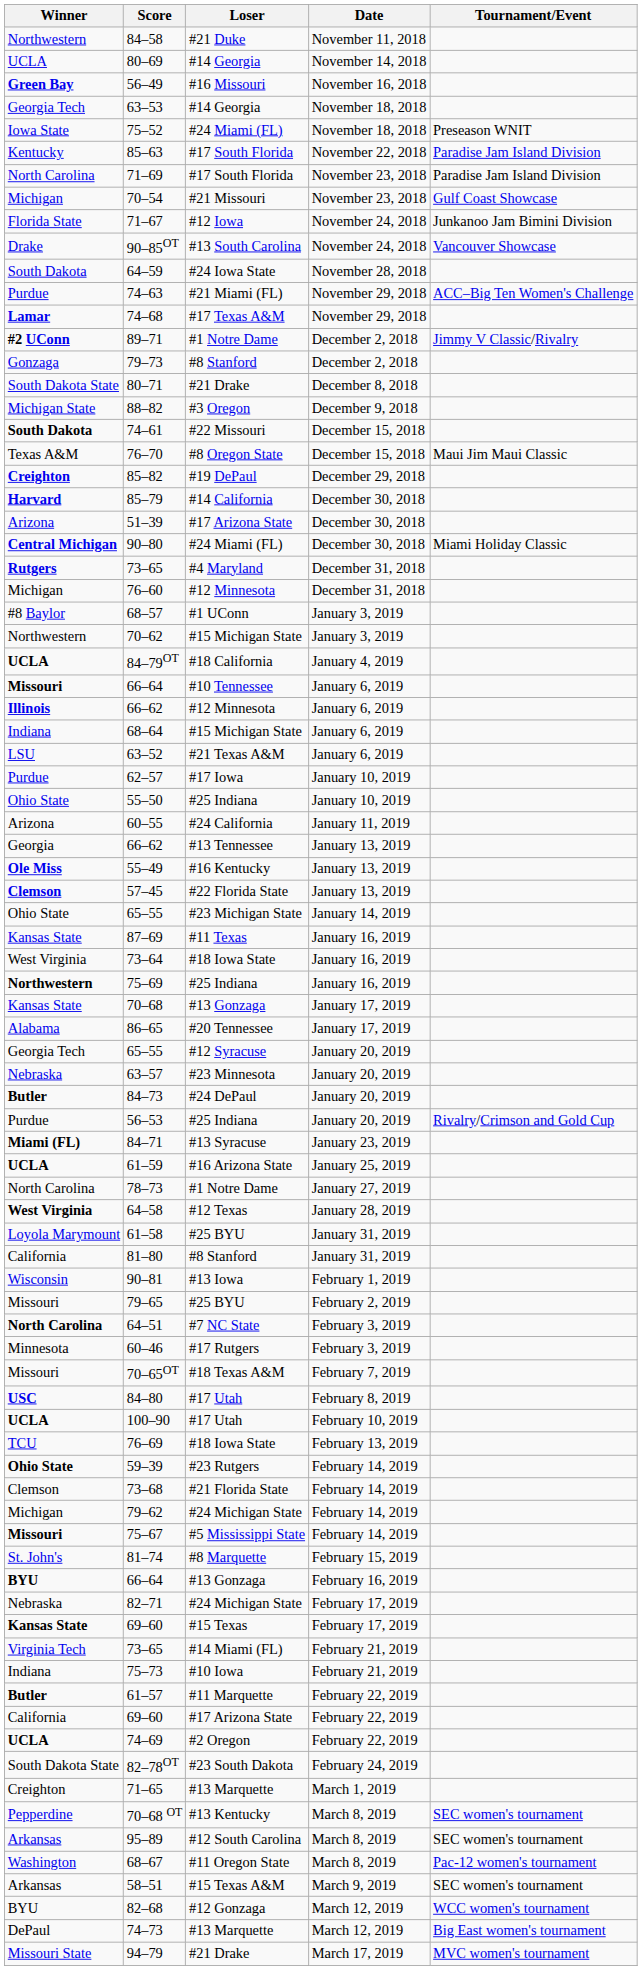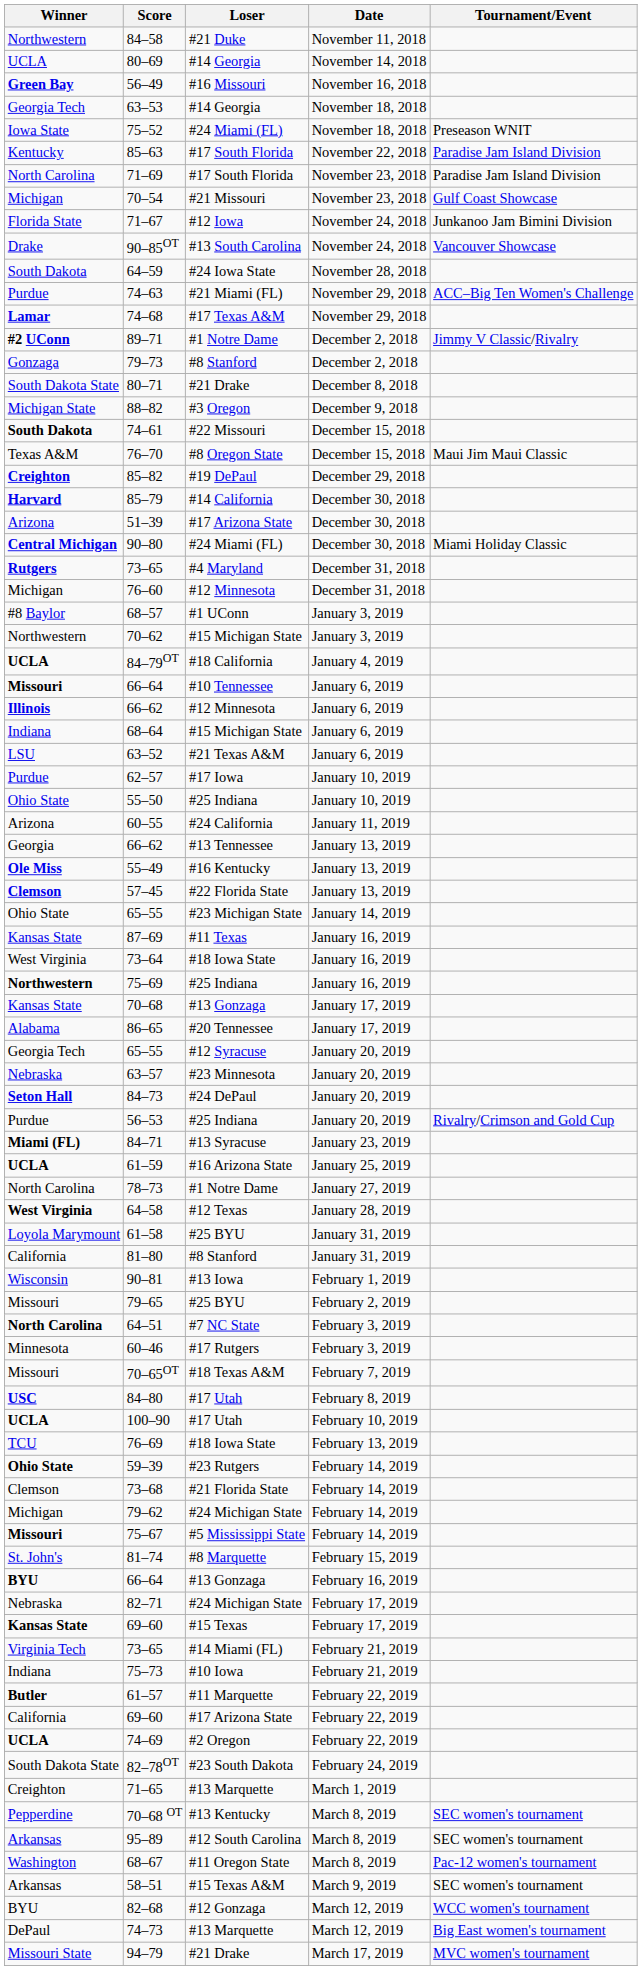 <table class="wikitable sortable “wikitable" sortable”>
 <tr>
 <th>Winner</th>
 <th>Score</th>
 <th>Loser</th>
 <th>Date</th>
 <th>Tournament/Event</th>
 </tr>
 <tr>
 <td><a href='#'>Northwestern</a></td>
 <td>84–58</td>
 <td>#21 <a href='#'>Duke</a></td>
 <td>November 11, 2018</td>
 <td></td>
 </tr>
 <tr>
 <td><a href='#'>UCLA</a></td>
 <td>80–69</td>
 <td>#14 <a href='#'>Georgia</a></td>
 <td>November 14, 2018</td>
 <td></td>
 </tr>
 <tr>
 <td><strong><a href='#'>Green Bay</a></strong></td>
 <td>56–49</td>
 <td>#16 <a href='#'>Missouri</a></td>
 <td>November 16, 2018</td>
 <td></td>
 </tr>
 <tr>
 <td><a href='#'>Georgia Tech</a></td>
 <td>63–53</td>
 <td>#14 Georgia</td>
 <td>November 18, 2018</td>
 <td></td>
 </tr>
 <tr>
 <td><a href='#'>Iowa State</a></td>
 <td>75–52</td>
 <td>#24 <a href='#'>Miami (FL)</a></td>
 <td>November 18, 2018</td>
 <td>Preseason WNIT</td>
 </tr>
 <tr>
 <td><a href='#'>Kentucky</a></td>
 <td>85–63</td>
 <td>#17 <a href='#'>South Florida</a></td>
 <td>November 22, 2018</td>
 <td><a href='#'>Paradise Jam Island Division</a></td>
 </tr>
 <tr>
 <td><a href='#'>North Carolina</a></td>
 <td>71–69</td>
 <td>#17 South Florida</td>
 <td>November 23, 2018</td>
 <td>Paradise Jam Island Division</td>
 </tr>
 <tr>
 <td><a href='#'>Michigan</a></td>
 <td>70–54</td>
 <td>#21 Missouri</td>
 <td>November 23, 2018</td>
 <td><a href='#'>Gulf Coast Showcase</a></td>
 </tr>
 <tr>
 <td><a href='#'>Florida State</a></td>
 <td>71–67</td>
 <td>#12 <a href='#'>Iowa</a></td>
 <td>November 24, 2018</td>
 <td>Junkanoo Jam Bimini Division</td>
 </tr>
 <tr>
 <td><a href='#'>Drake</a></td>
 <td>90–85<sup>OT</sup></td>
 <td>#13 <a href='#'>South Carolina</a></td>
 <td>November 24, 2018</td>
 <td><a href='#'>Vancouver Showcase</a></td>
 </tr>
 <tr>
 <td><a href='#'>South Dakota</a></td>
 <td>64–59</td>
 <td>#24 Iowa State</td>
 <td>November 28, 2018</td>
 <td></td>
 </tr>
 <tr>
 <td><a href='#'>Purdue</a></td>
 <td>74–63</td>
 <td>#21 Miami (FL)</td>
 <td>November 29, 2018</td>
 <td><a href='#'>ACC–Big Ten Women's Challenge</a></td>
 </tr>
 <tr>
 <td><strong><a href='#'>Lamar</a></strong></td>
 <td>74–68</td>
 <td>#17 <a href='#'>Texas A&M</a></td>
 <td>November 29, 2018</td>
 <td></td>
 </tr>
 <tr>
 <td><strong>#2 <a href='#'>UConn</a></strong></td>
 <td>89–71</td>
 <td>#1 <a href='#'>Notre Dame</a></td>
 <td>December 2, 2018</td>
 <td><a href='#'>Jimmy V Classic</a>/<a href='#'>Rivalry</a></td>
 </tr>
 <tr>
 <td><a href='#'>Gonzaga</a></td>
 <td>79–73</td>
 <td>#8 <a href='#'>Stanford</a></td>
 <td>December 2, 2018</td>
 <td></td>
 </tr>
 <tr>
 <td><a href='#'>South Dakota State</a></td>
 <td>80–71</td>
 <td>#21 Drake</td>
 <td>December 8, 2018</td>
 <td></td>
 </tr>
 <tr>
 <td><a href='#'>Michigan State</a></td>
 <td>88–82</td>
 <td>#3 <a href='#'>Oregon</a></td>
 <td>December 9, 2018</td>
 <td></td>
 </tr>
 <tr>
 <td><strong>South Dakota</strong></td>
 <td>74–61</td>
 <td>#22 Missouri</td>
 <td>December 15, 2018</td>
 <td></td>
 </tr>
 <tr>
 <td>Texas A&M</td>
 <td>76–70</td>
 <td>#8 <a href='#'>Oregon State</a></td>
 <td>December 15, 2018</td>
 <td>Maui Jim Maui Classic</td>
 </tr>
 <tr>
 <td><strong><a href='#'>Creighton</a></strong></td>
 <td>85–82</td>
 <td>#19 <a href='#'>DePaul</a></td>
 <td>December 29, 2018</td>
 <td></td>
 </tr>
 <tr>
 <td><strong><a href='#'>Harvard</a></strong></td>
 <td>85–79</td>
 <td>#14 <a href='#'>California</a></td>
 <td>December 30, 2018</td>
 <td></td>
 </tr>
 <tr>
 <td><a href='#'>Arizona</a></td>
 <td>51–39</td>
 <td>#17 <a href='#'>Arizona State</a></td>
 <td>December 30, 2018</td>
 <td></td>
 </tr>
 <tr>
 <td><strong><a href='#'>Central Michigan</a></strong></td>
 <td>90–80</td>
 <td>#24 Miami (FL)</td>
 <td>December 30, 2018</td>
 <td>Miami Holiday Classic</td>
 </tr>
 <tr>
 <td><strong><a href='#'>Rutgers</a></strong></td>
 <td>73–65</td>
 <td>#4 <a href='#'>Maryland</a></td>
 <td>December 31, 2018</td>
 <td></td>
 </tr>
 <tr>
 <td>Michigan</td>
 <td>76–60</td>
 <td>#12 <a href='#'>Minnesota</a></td>
 <td>December 31, 2018</td>
 <td></td>
 </tr>
 <tr>
 <td>#8 <a href='#'>Baylor</a></td>
 <td>68–57</td>
 <td>#1 UConn</td>
 <td>January 3, 2019</td>
 <td></td>
 </tr>
 <tr>
 <td>Northwestern</td>
 <td>70–62</td>
 <td>#15 Michigan State</td>
 <td>January 3, 2019</td>
 <td></td>
 </tr>
 <tr>
 <td><strong>UCLA</strong></td>
 <td>84–79<sup>OT</sup></td>
 <td>#18 California</td>
 <td>January 4, 2019</td>
 <td></td>
 </tr>
 <tr>
 <td><strong>Missouri</strong></td>
 <td>66–64</td>
 <td>#10 <a href='#'>Tennessee</a></td>
 <td>January 6, 2019</td>
 <td></td>
 </tr>
 <tr>
 <td><strong><a href='#'>Illinois</a></strong></td>
 <td>66–62</td>
 <td>#12 Minnesota</td>
 <td>January 6, 2019</td>
 <td></td>
 </tr>
 <tr>
 <td><a href='#'>Indiana</a></td>
 <td>68–64</td>
 <td>#15 Michigan State</td>
 <td>January 6, 2019</td>
 <td></td>
 </tr>
 <tr>
 <td><a href='#'>LSU</a></td>
 <td>63–52</td>
 <td>#21 Texas A&M</td>
 <td>January 6, 2019</td>
 <td></td>
 </tr>
 <tr>
 <td><a href='#'>Purdue</a></td>
 <td>62–57</td>
 <td>#17 Iowa</td>
 <td>January 10, 2019</td>
 <td></td>
 </tr>
 <tr>
 <td><a href='#'>Ohio State</a></td>
 <td>55–50</td>
 <td>#25 Indiana</td>
 <td>January 10, 2019</td>
 <td></td>
 </tr>
 <tr>
 <td>Arizona</td>
 <td>60–55</td>
 <td>#24 California</td>
 <td>January 11, 2019</td>
 <td></td>
 </tr>
 <tr>
 <td>Georgia</td>
 <td>66–62</td>
 <td>#13 Tennessee</td>
 <td>January 13, 2019</td>
 <td></td>
 </tr>
 <tr>
 <td><strong><a href='#'>Ole Miss</a></strong></td>
 <td>55–49</td>
 <td>#16 Kentucky</td>
 <td>January 13, 2019</td>
 <td></td>
 </tr>
 <tr>
 <td><strong><a href='#'>Clemson</a></strong></td>
 <td>57–45</td>
 <td>#22 Florida State</td>
 <td>January 13, 2019</td>
 <td></td>
 </tr>
 <tr>
 <td>Ohio State</td>
 <td>65–55</td>
 <td>#23 Michigan State</td>
 <td>January 14, 2019</td>
 <td></td>
 </tr>
 <tr>
 <td><a href='#'>Kansas State</a></td>
 <td>87–69</td>
 <td>#11 <a href='#'>Texas</a></td>
 <td>January 16, 2019</td>
 <td></td>
 </tr>
 <tr>
 <td>West Virginia</td>
 <td>73–64</td>
 <td>#18 Iowa State</td>
 <td>January 16, 2019</td>
 <td></td>
 </tr>
 <tr>
 <td><strong>Northwestern</strong></td>
 <td>75–69</td>
 <td>#25 Indiana</td>
 <td>January 16, 2019</td>
 <td></td>
 </tr>
 <tr>
 <td><a href='#'>Kansas State</a></td>
 <td>70–68</td>
 <td>#13 <a href='#'>Gonzaga</a></td>
 <td>January 17, 2019</td>
 <td></td>
 </tr>
 <tr>
 <td><a href='#'>Alabama</a></td>
 <td>86–65</td>
 <td>#20 Tennessee</td>
 <td>January 17, 2019</td>
 <td></td>
 </tr>
 <tr>
 <td>Georgia Tech</td>
 <td>65–55</td>
 <td>#12 <a href='#'>Syracuse</a></td>
 <td>January 20, 2019</td>
 <td></td>
 </tr>
 <tr>
 <td><a href='#'>Nebraska</a></td>
 <td>63–57</td>
 <td>#23 Minnesota</td>
 <td>January 20, 2019</td>
 <td></td>
 </tr>
 <tr>
-<td><strong>Butler</strong></td>
+<td><strong><a href='#'>Seton Hall</a></strong></td>
 <td>84–73</td>
 <td>#24 DePaul</td>
 <td>January 20, 2019</td>
 <td></td>
 </tr>
 <tr>
 <td>Purdue</td>
 <td>56–53</td>
 <td>#25 Indiana</td>
 <td>January 20, 2019</td>
 <td><a href='#'>Rivalry</a>/<a href='#'>Crimson and Gold Cup</a></td>
 </tr>
 <tr>
 <td><strong>Miami (FL)</strong></td>
 <td>84–71</td>
 <td>#13 Syracuse</td>
 <td>January 23, 2019</td>
 <td></td>
 </tr>
 <tr>
 <td><strong>UCLA</strong></td>
 <td>61–59</td>
 <td>#16 Arizona State</td>
 <td>January 25, 2019</td>
 <td></td>
 </tr>
 <tr>
 <td>North Carolina</td>
 <td>78–73</td>
 <td>#1 Notre Dame</td>
 <td>January 27, 2019</td>
 <td></td>
 </tr>
 <tr>
 <td><strong>West Virginia</strong></td>
 <td>64–58</td>
 <td>#12 Texas</td>
 <td>January 28, 2019</td>
 <td></td>
 </tr>
 <tr>
 <td><a href='#'>Loyola Marymount</a></td>
 <td>61–58</td>
 <td>#25 BYU</td>
 <td>January 31, 2019</td>
 <td></td>
 </tr>
 <tr>
 <td>California</td>
 <td>81–80</td>
 <td>#8 Stanford</td>
 <td>January 31, 2019</td>
 <td></td>
 </tr>
 <tr>
 <td><a href='#'>Wisconsin</a></td>
 <td>90–81</td>
 <td>#13 Iowa</td>
 <td>February 1, 2019</td>
 <td></td>
 </tr>
 <tr>
 <td>Missouri</td>
 <td>79–65</td>
 <td>#25 BYU</td>
 <td>February 2, 2019</td>
 <td></td>
 </tr>
 <tr>
 <td><strong>North Carolina</strong></td>
 <td>64–51</td>
 <td>#7 <a href='#'>NC State</a></td>
 <td>February 3, 2019</td>
 <td></td>
 </tr>
 <tr>
 <td>Minnesota</td>
 <td>60–46</td>
 <td>#17 Rutgers</td>
 <td>February 3, 2019</td>
 <td></td>
 </tr>
 <tr>
 <td>Missouri</td>
 <td>70–65<sup>OT</sup></td>
 <td>#18 Texas A&M</td>
 <td>February 7, 2019</td>
 <td></td>
 </tr>
 <tr>
 <td><strong><a href='#'>USC</a></strong></td>
 <td>84–80</td>
 <td>#17 <a href='#'>Utah</a></td>
 <td>February 8, 2019</td>
 <td></td>
 </tr>
 <tr>
 <td><strong>UCLA</strong></td>
 <td>100–90</td>
 <td>#17 Utah</td>
 <td>February 10, 2019</td>
 <td></td>
 </tr>
 <tr>
 <td><a href='#'>TCU</a></td>
 <td>76–69</td>
 <td>#18 Iowa State</td>
 <td>February 13, 2019</td>
 <td></td>
 </tr>
 <tr>
 <td><strong>Ohio State</strong></td>
 <td>59–39</td>
 <td>#23 Rutgers</td>
 <td>February 14, 2019</td>
 <td></td>
 </tr>
 <tr>
 <td>Clemson</td>
 <td>73–68</td>
 <td>#21 Florida State</td>
 <td>February 14, 2019</td>
 <td></td>
 </tr>
 <tr>
 <td>Michigan</td>
 <td>79–62</td>
 <td>#24 Michigan State</td>
 <td>February 14, 2019</td>
 <td></td>
 </tr>
 <tr>
 <td><strong>Missouri</strong></td>
 <td>75–67</td>
 <td>#5 <a href='#'>Mississippi State</a></td>
 <td>February 14, 2019</td>
 <td></td>
 </tr>
 <tr>
 <td><a href='#'>St. John's</a></td>
 <td>81–74</td>
 <td>#8 <a href='#'>Marquette</a></td>
 <td>February 15, 2019</td>
 <td></td>
 </tr>
 <tr>
 <td><strong>BYU</strong></td>
 <td>66–64</td>
 <td>#13 Gonzaga</td>
 <td>February 16, 2019</td>
 <td></td>
 </tr>
 <tr>
 <td>Nebraska</td>
 <td>82–71</td>
 <td>#24 Michigan State</td>
 <td>February 17, 2019</td>
 <td></td>
 </tr>
 <tr>
 <td><strong>Kansas State</strong></td>
 <td>69–60</td>
 <td>#15 Texas</td>
 <td>February 17, 2019</td>
 <td></td>
 </tr>
 <tr>
 <td><a href='#'>Virginia Tech</a></td>
 <td>73–65</td>
 <td>#14 Miami (FL)</td>
 <td>February 21, 2019</td>
 <td></td>
 </tr>
 <tr>
 <td>Indiana</td>
 <td>75–73</td>
 <td>#10 Iowa</td>
 <td>February 21, 2019</td>
 <td></td>
 </tr>
 <tr>
 <td><strong>Butler</strong></td>
 <td>61–57</td>
 <td>#11 Marquette</td>
 <td>February 22, 2019</td>
 <td></td>
 </tr>
 <tr>
 <td>California</td>
 <td>69–60</td>
 <td>#17 Arizona State</td>
 <td>February 22, 2019</td>
 <td></td>
 </tr>
 <tr>
 <td><strong>UCLA</strong></td>
 <td>74–69</td>
 <td>#2 Oregon</td>
 <td>February 22, 2019</td>
 <td></td>
 </tr>
 <tr>
 <td>South Dakota State</td>
 <td>82–78<sup>OT</sup></td>
 <td>#23 South Dakota</td>
 <td>February 24, 2019</td>
 <td></td>
 </tr>
 <tr>
 <td>Creighton</td>
 <td>71–65</td>
 <td>#13 Marquette</td>
 <td>March 1, 2019</td>
 <td></td>
 </tr>
 <tr>
 <td><a href='#'>Pepperdine</a></td>
 <td>70–68 <sup>OT</sup></td>
 <td>#13 Kentucky</td>
 <td>March 8, 2019</td>
 <td><a href='#'>SEC women's tournament</a></td>
 </tr>
 <tr>
 <td><a href='#'>Arkansas</a></td>
 <td>95–89</td>
 <td>#12 South Carolina</td>
 <td>March 8, 2019</td>
 <td>SEC women's tournament</td>
 </tr>
 <tr>
 <td><a href='#'>Washington</a></td>
 <td>68–67</td>
 <td>#11 Oregon State</td>
 <td>March 8, 2019</td>
 <td><a href='#'>Pac-12 women's tournament</a></td>
 </tr>
 <tr>
 <td>Arkansas</td>
 <td>58–51</td>
 <td>#15 Texas A&M</td>
 <td>March 9, 2019</td>
 <td>SEC women's tournament</td>
 </tr>
 <tr>
 <td>BYU</td>
 <td>82–68</td>
 <td>#12 Gonzaga</td>
 <td>March 12, 2019</td>
 <td><a href='#'>WCC women's tournament</a></td>
 </tr>
 <tr>
 <td>DePaul</td>
 <td>74–73</td>
 <td>#13 Marquette</td>
 <td>March 12, 2019</td>
 <td><a href='#'>Big East women's tournament</a></td>
 </tr>
 <tr>
 <td><a href='#'>Missouri State</a></td>
 <td>94–79</td>
 <td>#21 Drake</td>
 <td>March 17, 2019</td>
 <td><a href='#'>MVC women's tournament</a></td>
 </tr>
 </table>
